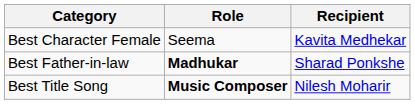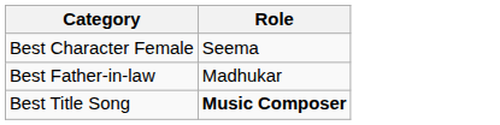 <table class="wikitable">
 <tr>
 <th>Category</th>
 <th>Role</th>
-<th>Recipient</th>
 </tr>
 <tr>
 <td>Best Character Female</td>
 <td>Seema</td>
-<td><a href='#'>Kavita Medhekar</a></td>
 </tr>
 <tr>
 <td>Best Father-in-law</td>
-<td><strong>Madhukar</strong></td>
-<td><a href='#'>Sharad Ponkshe</a></td>
+<td>Madhukar</td>
 </tr>
 <tr>
 <td>Best Title Song</td>
 <td><strong>Music Composer</strong></td>
-<td><a href='#'>Nilesh Moharir</a></td>
 </tr>
 </table>
